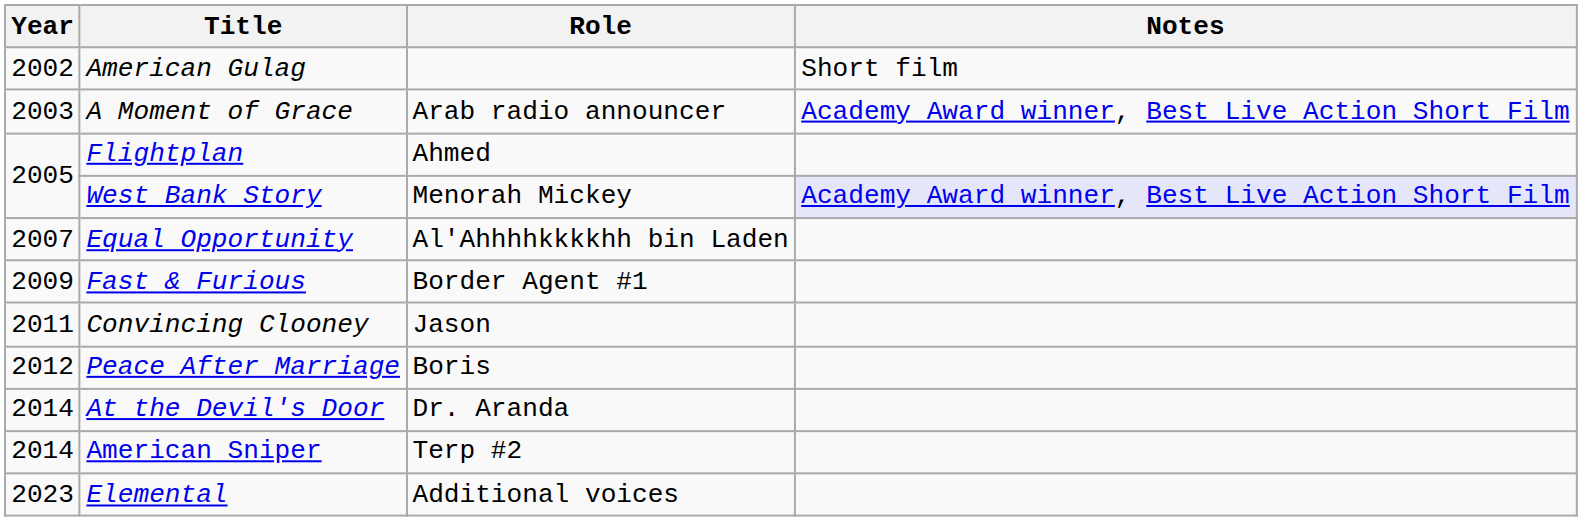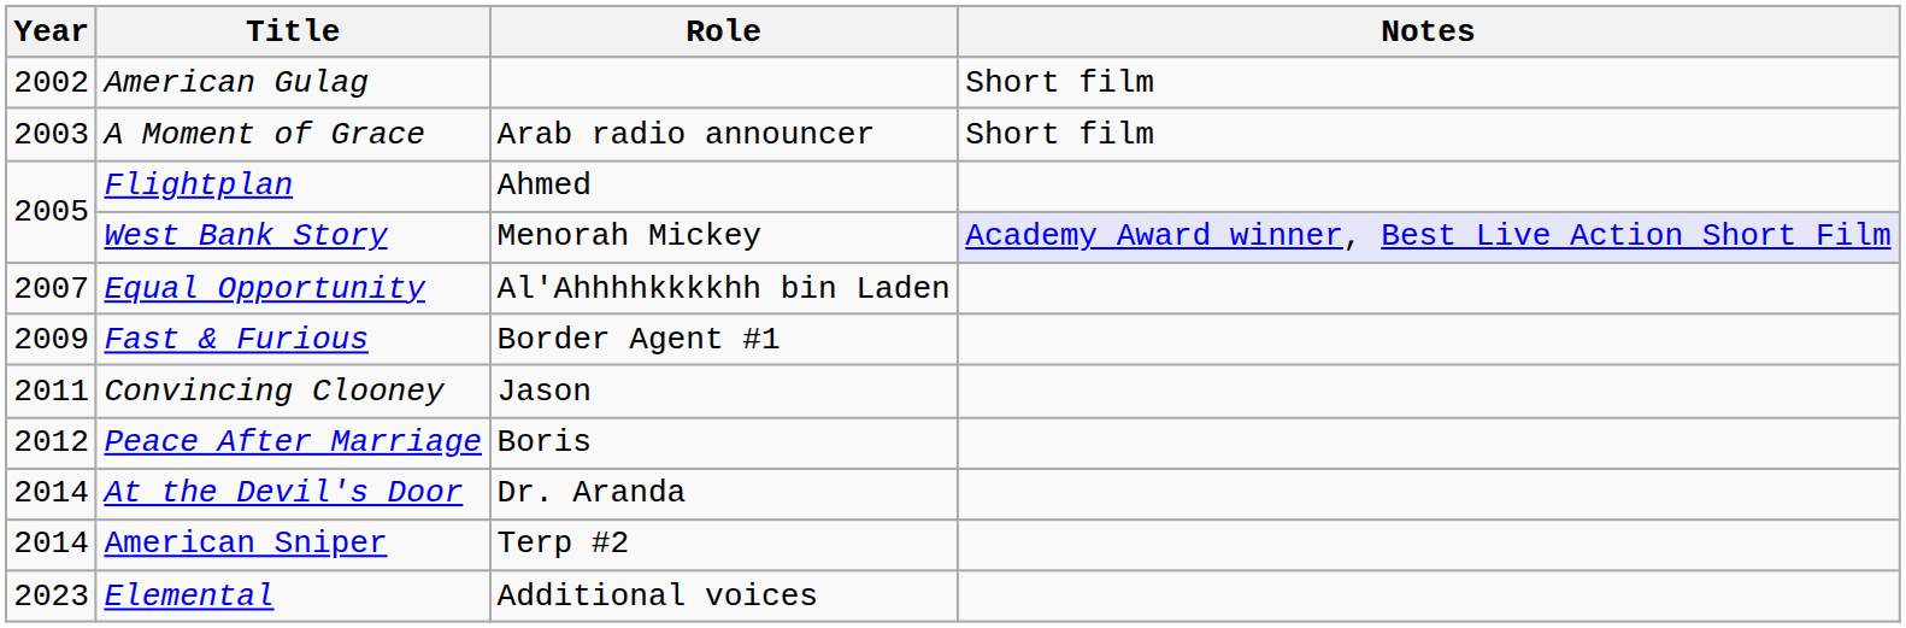 <table class="wikitable">
 <tr>
 <th>Year</th>
 <th>Title</th>
 <th>Role</th>
 <th>Notes</th>
 </tr>
 <tr>
 <td>2002</td>
 <td><em>American Gulag</em></td>
 <td></td>
 <td>Short film</td>
 </tr>
 <tr>
 <td>2003</td>
 <td><em>A Moment of Grace</em></td>
 <td>Arab radio announcer</td>
-<td><a href='#'>Academy Award winner</a>, <a href='#'>Best Live Action Short Film</a></td>
+<td>Short film</td>
 </tr>
 <tr>
 <td rowspan="2">2005</td>
 <td><em><a href='#'>Flightplan</a></em></td>
 <td>Ahmed</td>
 <td></td>
 </tr>
 <tr>
 <td><em><a href='#'>West Bank Story</a></em></td>
 <td>Menorah Mickey</td>
 <td style="background: lavender;"><a href='#'>Academy Award winner</a>, <a href='#'>Best Live Action Short Film</a></td>
 </tr>
 <tr>
 <td>2007</td>
 <td><em><a href='#'>Equal Opportunity</a></em></td>
 <td>Al'Ahhhhkkkkhh bin Laden</td>
 <td></td>
 </tr>
 <tr>
 <td>2009</td>
 <td><em><a href='#'>Fast & Furious</a></em></td>
 <td>Border Agent #1</td>
 <td></td>
 </tr>
 <tr>
 <td>2011</td>
 <td><em>Convincing Clooney</em></td>
 <td>Jason</td>
 <td></td>
 </tr>
 <tr>
 <td>2012</td>
 <td><em><a href='#'>Peace After Marriage</a></em></td>
 <td>Boris</td>
 <td></td>
 </tr>
 <tr>
 <td>2014</td>
 <td><em><a href='#'>At the Devil's Door</a></em></td>
 <td>Dr. Aranda</td>
 <td></td>
 </tr>
 <tr>
 <td>2014</td>
 <td><a href='#'>American Sniper</a></td>
 <td>Terp #2</td>
 <td></td>
 </tr>
 <tr>
 <td>2023</td>
 <td><em><a href='#'>Elemental</a></em></td>
 <td>Additional voices</td>
 </tr>
 </table>
